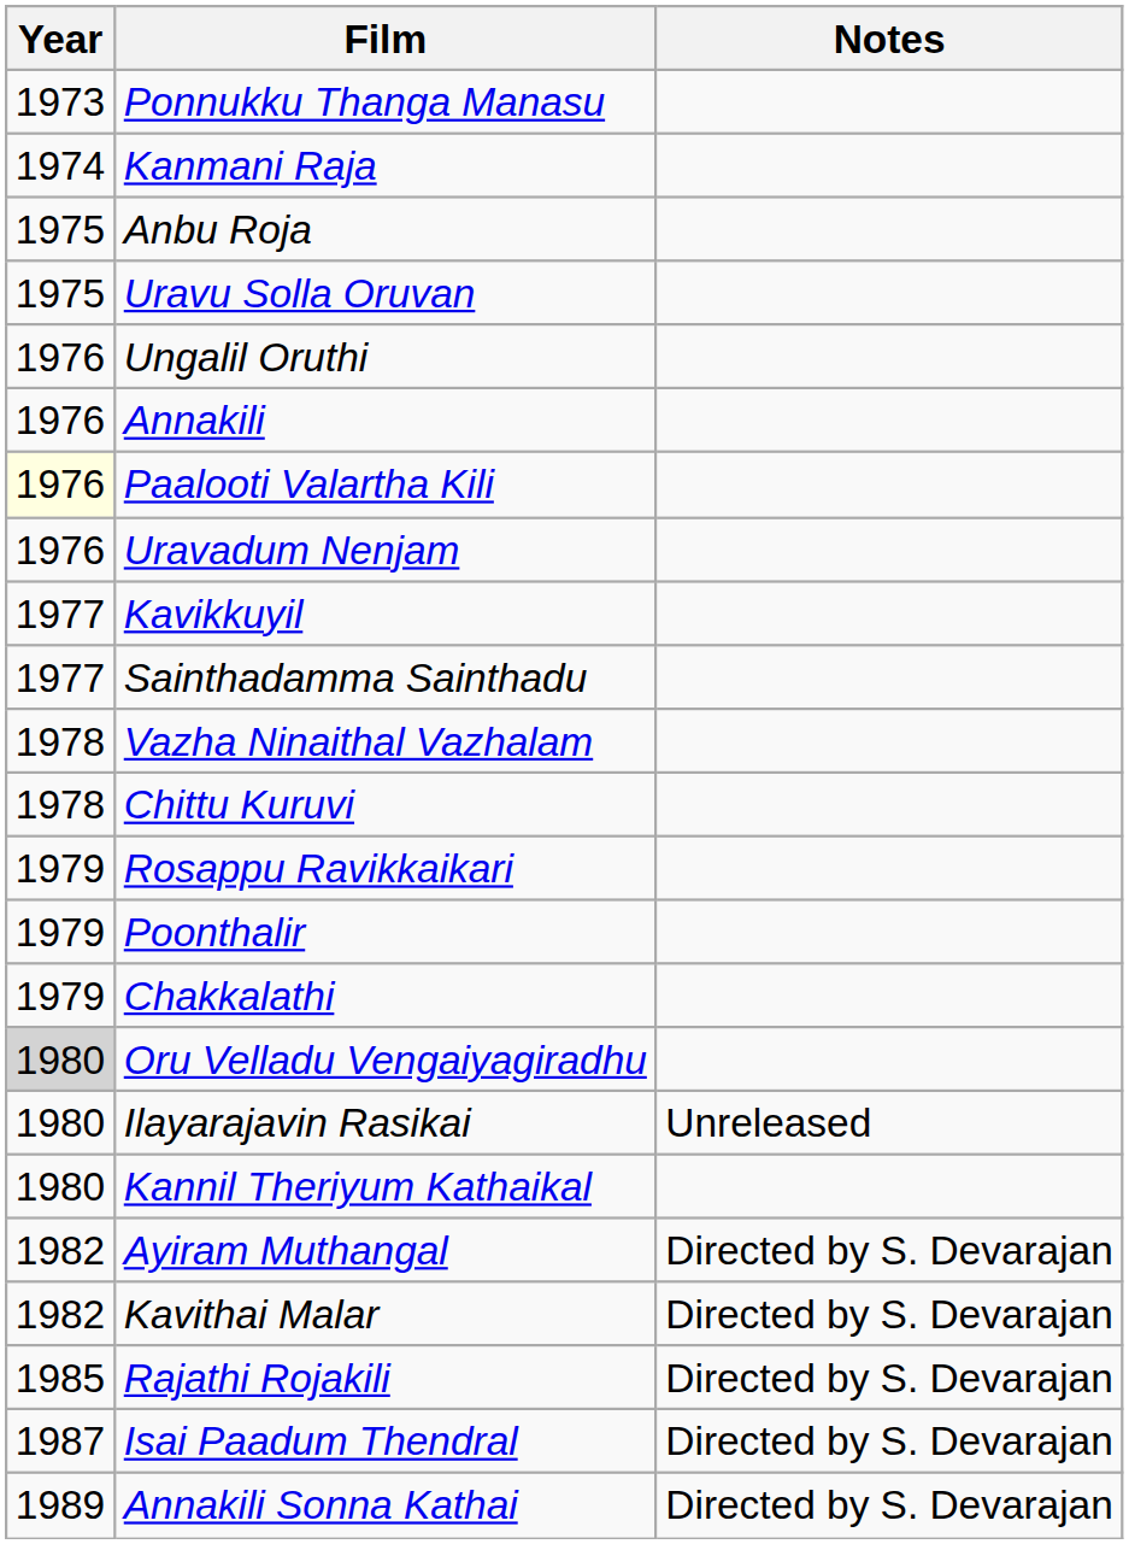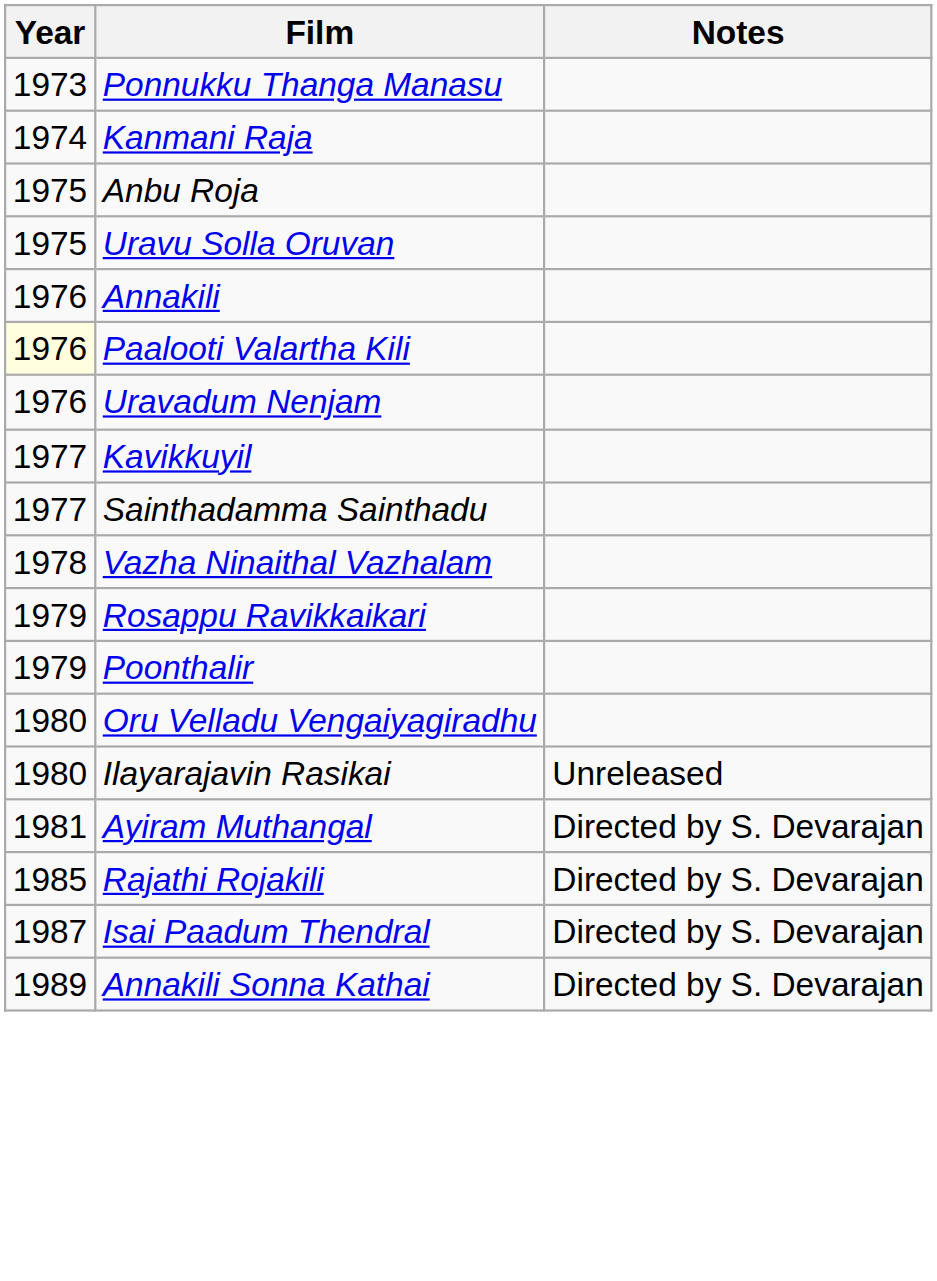 <table class="wikitable sortable" style="font-size: 95%;">
 <tr>
 <th>Year</th>
 <th>Film</th>
 <th>Notes</th>
 </tr>
 <tr>
 <td>1973</td>
 <td><em><a href='#'>Ponnukku Thanga Manasu</a></em></td>
 <td></td>
 </tr>
 <tr>
 <td>1974</td>
 <td><em><a href='#'>Kanmani Raja</a></em></td>
 <td></td>
 </tr>
 <tr>
 <td>1975</td>
 <td><em>Anbu Roja</em></td>
 <td></td>
 </tr>
 <tr>
 <td>1975</td>
 <td><em><a href='#'>Uravu Solla Oruvan</a></em></td>
-<td></td>
-</tr>
-<tr>
-<td>1976</td>
-<td><em>Ungalil Oruthi</em></td>
 <td></td>
 </tr>
 <tr>
 <td>1976</td>
 <td><em><a href='#'>Annakili</a></em></td>
 <td></td>
 </tr>
 <tr>
 <td style="background: lightyellow;">1976</td>
 <td><em><a href='#'>Paalooti Valartha Kili</a></em></td>
 <td></td>
 </tr>
 <tr>
 <td>1976</td>
 <td><em><a href='#'>Uravadum Nenjam</a></em></td>
 <td></td>
 </tr>
 <tr>
 <td>1977</td>
 <td><em><a href='#'>Kavikkuyil</a></em></td>
 <td></td>
 </tr>
 <tr>
 <td>1977</td>
 <td><em>Sainthadamma Sainthadu</em></td>
 <td></td>
 </tr>
 <tr>
 <td>1978</td>
 <td><em><a href='#'>Vazha Ninaithal Vazhalam</a></em></td>
 <td></td>
 </tr>
 <tr>
-<td>1978</td>
-<td><em><a href='#'>Chittu Kuruvi</a></em></td>
-<td></td>
-</tr>
-<tr>
 <td>1979</td>
 <td><em><a href='#'>Rosappu Ravikkaikari</a></em></td>
 <td></td>
 </tr>
 <tr>
 <td>1979</td>
 <td><em><a href='#'>Poonthalir</a></em></td>
 <td></td>
 </tr>
 <tr>
-<td>1979</td>
-<td><em><a href='#'>Chakkalathi</a></em></td>
-<td></td>
-</tr>
-<tr>
-<td style="background: lightgrey;">1980</td>
+<td>1980</td>
 <td><em><a href='#'>Oru Velladu Vengaiyagiradhu</a></em></td>
 <td></td>
 </tr>
 <tr>
 <td>1980</td>
 <td><em>Ilayarajavin Rasikai</em></td>
 <td>Unreleased</td>
 </tr>
 <tr>
-<td>1980</td>
-<td><em><a href='#'>Kannil Theriyum Kathaikal</a></em></td>
-<td></td>
-</tr>
-<tr>
-<td>1982</td>
+<td>1981</td>
 <td><em><a href='#'>Ayiram Muthangal</a></em></td>
-<td>Directed by S. Devarajan</td>
-</tr>
-<tr>
-<td>1982</td>
-<td><em>Kavithai Malar</em></td>
 <td>Directed by S. Devarajan</td>
 </tr>
 <tr>
 <td>1985</td>
 <td><em><a href='#'>Rajathi Rojakili</a></em></td>
 <td>Directed by S. Devarajan</td>
 </tr>
 <tr>
 <td>1987</td>
 <td><em><a href='#'>Isai Paadum Thendral</a></em></td>
 <td>Directed by S. Devarajan</td>
 </tr>
 <tr>
 <td>1989</td>
 <td><em><a href='#'>Annakili Sonna Kathai</a></em></td>
 <td>Directed by S. Devarajan</td>
 </tr>
 </table>
